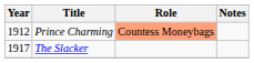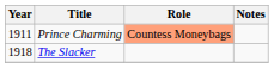 <table class="wikitable sortable">
 <tr>
 <th>Year</th>
 <th>Title</th>
 <th>Role</th>
 <th class="unsortable">Notes</th>
 </tr>
 <tr>
-<td>1912</td>
+<td>1911</td>
 <td><em>Prince Charming</em></td>
 <td style="background: lightsalmon;">Countess Moneybags</td>
 <td></td>
 </tr>
 <tr>
-<td>1917</td>
+<td>1918</td>
 <td><em><a href='#'>The Slacker</a></em></td>
 <td></td>
 <td></td>
 </tr>
 <tr>
 </tr>
 </table>
